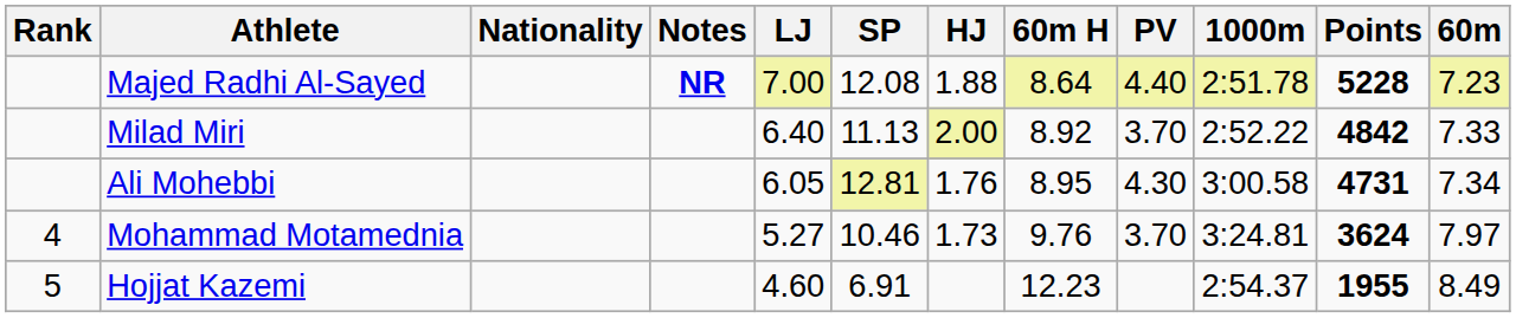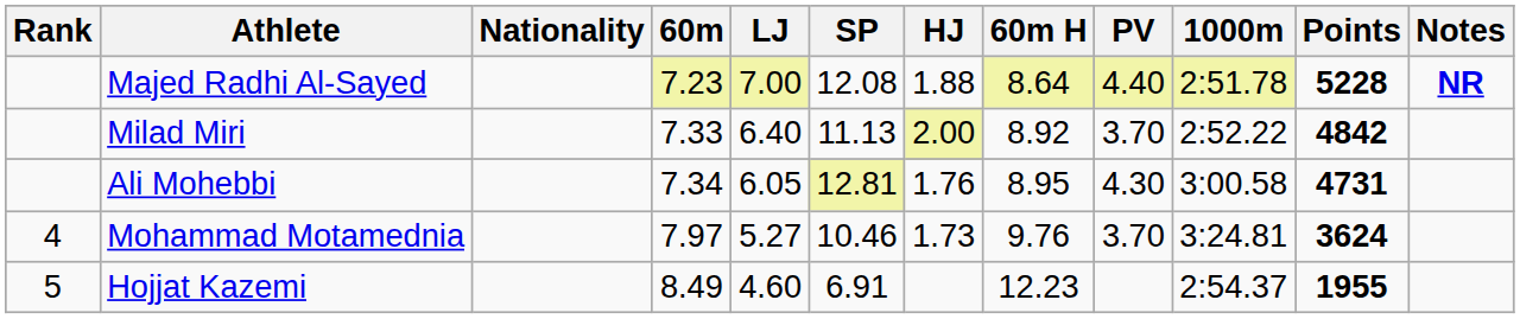 <table class="wikitable sortable" style=" text-align:center">
 <tr>
 <th>Rank</th>
 <th>Athlete</th>
 <th>Nationality</th>
-<th>Notes</th>
+<th>60m</th>
 <th>LJ</th>
 <th>SP</th>
 <th>HJ</th>
 <th>60m H</th>
 <th>PV</th>
 <th>1000m</th>
 <th>Points</th>
-<th>60m</th>
+<th>Notes</th>
 </tr>
 <tr>
 <td></td>
 <td align=left><a href='#'>Majed Radhi Al-Sayed</a></td>
 <td align=left></td>
-<td><strong><a href='#'>NR</a></strong></td>
+<td bgcolor=#F2F5A9>7.23</td>
 <td bgcolor=#F2F5A9>7.00</td>
 <td>12.08</td>
 <td>1.88</td>
 <td bgcolor=#F2F5A9>8.64</td>
 <td bgcolor=#F2F5A9>4.40</td>
 <td bgcolor=#F2F5A9>2:51.78</td>
 <td><strong>5228</strong></td>
-<td bgcolor=#F2F5A9>7.23</td>
+<td><strong><a href='#'>NR</a></strong></td>
 </tr>
 <tr>
 <td></td>
 <td align=left><a href='#'>Milad Miri</a></td>
 <td align=left></td>
-<td></td>
+<td>7.33</td>
 <td>6.40</td>
 <td>11.13</td>
 <td bgcolor=#F2F5A9>2.00</td>
 <td>8.92</td>
 <td>3.70</td>
 <td>2:52.22</td>
 <td><strong>4842</strong></td>
-<td>7.33</td>
+<td></td>
 </tr>
 <tr>
 <td></td>
 <td align=left><a href='#'>Ali Mohebbi</a></td>
 <td align=left></td>
-<td></td>
+<td>7.34</td>
 <td>6.05</td>
 <td bgcolor=#F2F5A9>12.81</td>
 <td>1.76</td>
 <td>8.95</td>
 <td>4.30</td>
 <td>3:00.58</td>
 <td><strong>4731</strong></td>
-<td>7.34</td>
+<td></td>
 </tr>
 <tr>
 <td>4</td>
 <td align=left><a href='#'>Mohammad Motamednia</a></td>
 <td align=left></td>
-<td></td>
+<td>7.97</td>
 <td>5.27</td>
 <td>10.46</td>
 <td>1.73</td>
 <td>9.76</td>
 <td>3.70</td>
 <td>3:24.81</td>
 <td><strong>3624</strong></td>
-<td>7.97</td>
+<td></td>
 </tr>
 <tr>
 <td>5</td>
 <td align=left><a href='#'>Hojjat Kazemi</a></td>
 <td align=left></td>
-<td></td>
+<td>8.49</td>
 <td>4.60</td>
 <td>6.91</td>
 <td></td>
 <td>12.23</td>
 <td></td>
 <td>2:54.37</td>
 <td><strong>1955</strong></td>
-<td>8.49</td>
+<td></td>
 </tr>
 </table>
